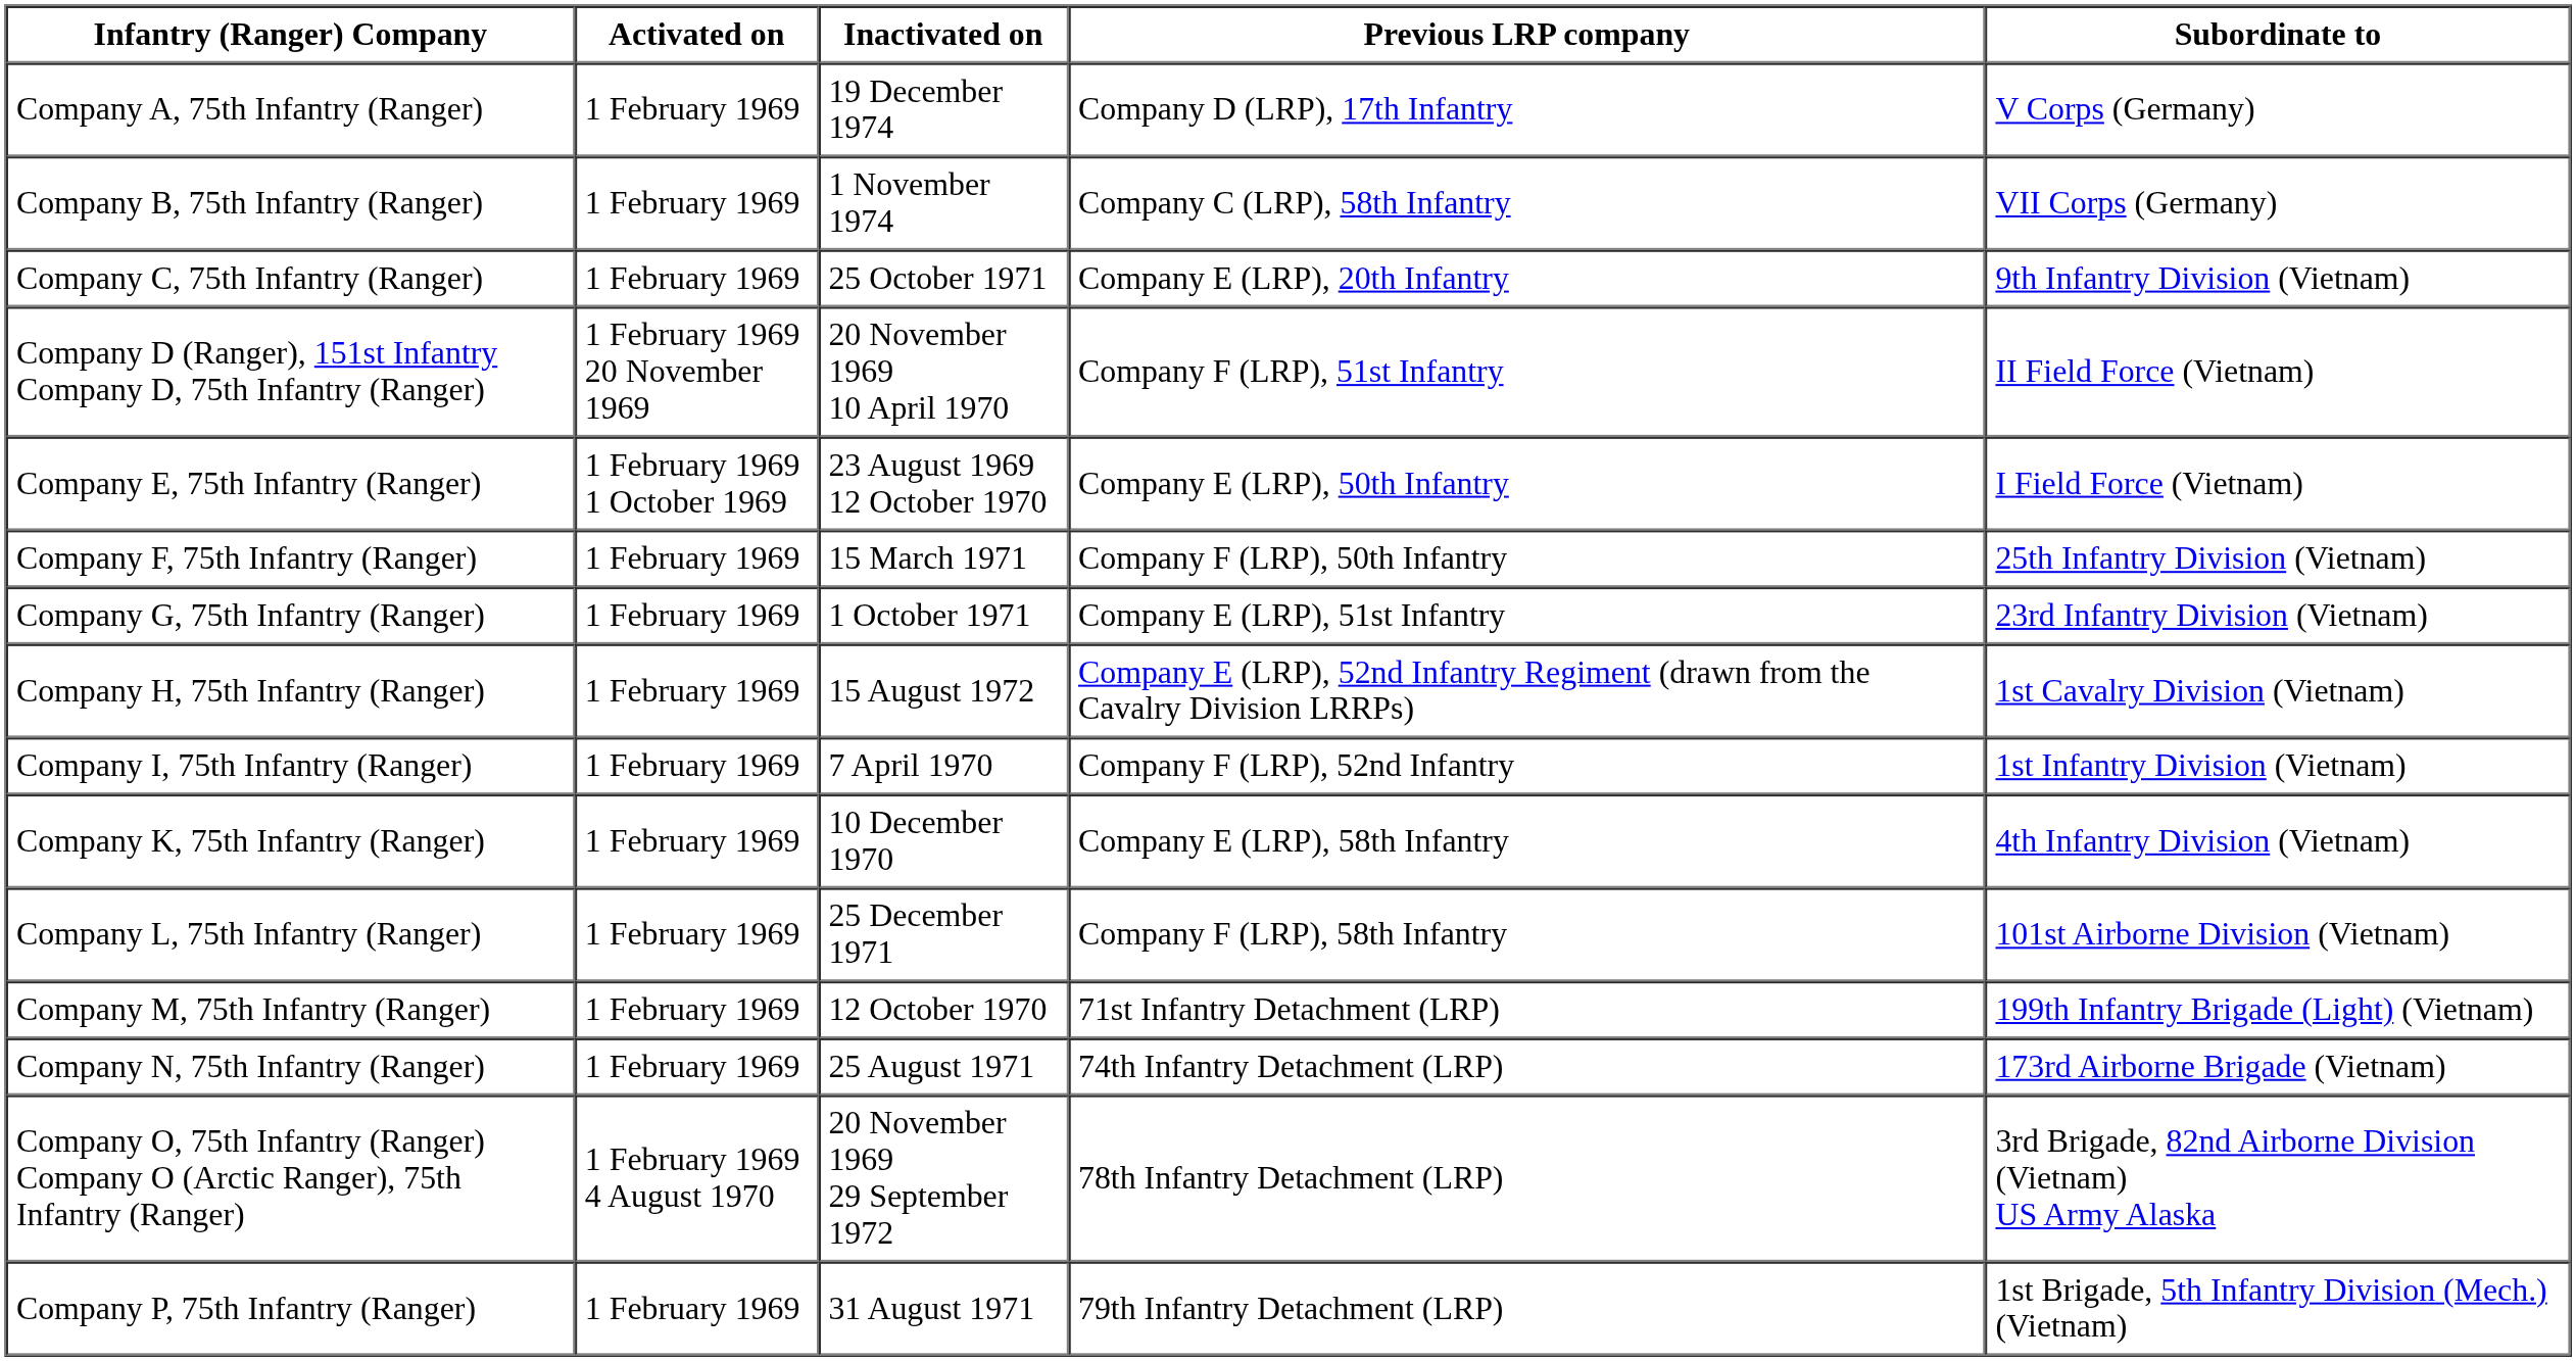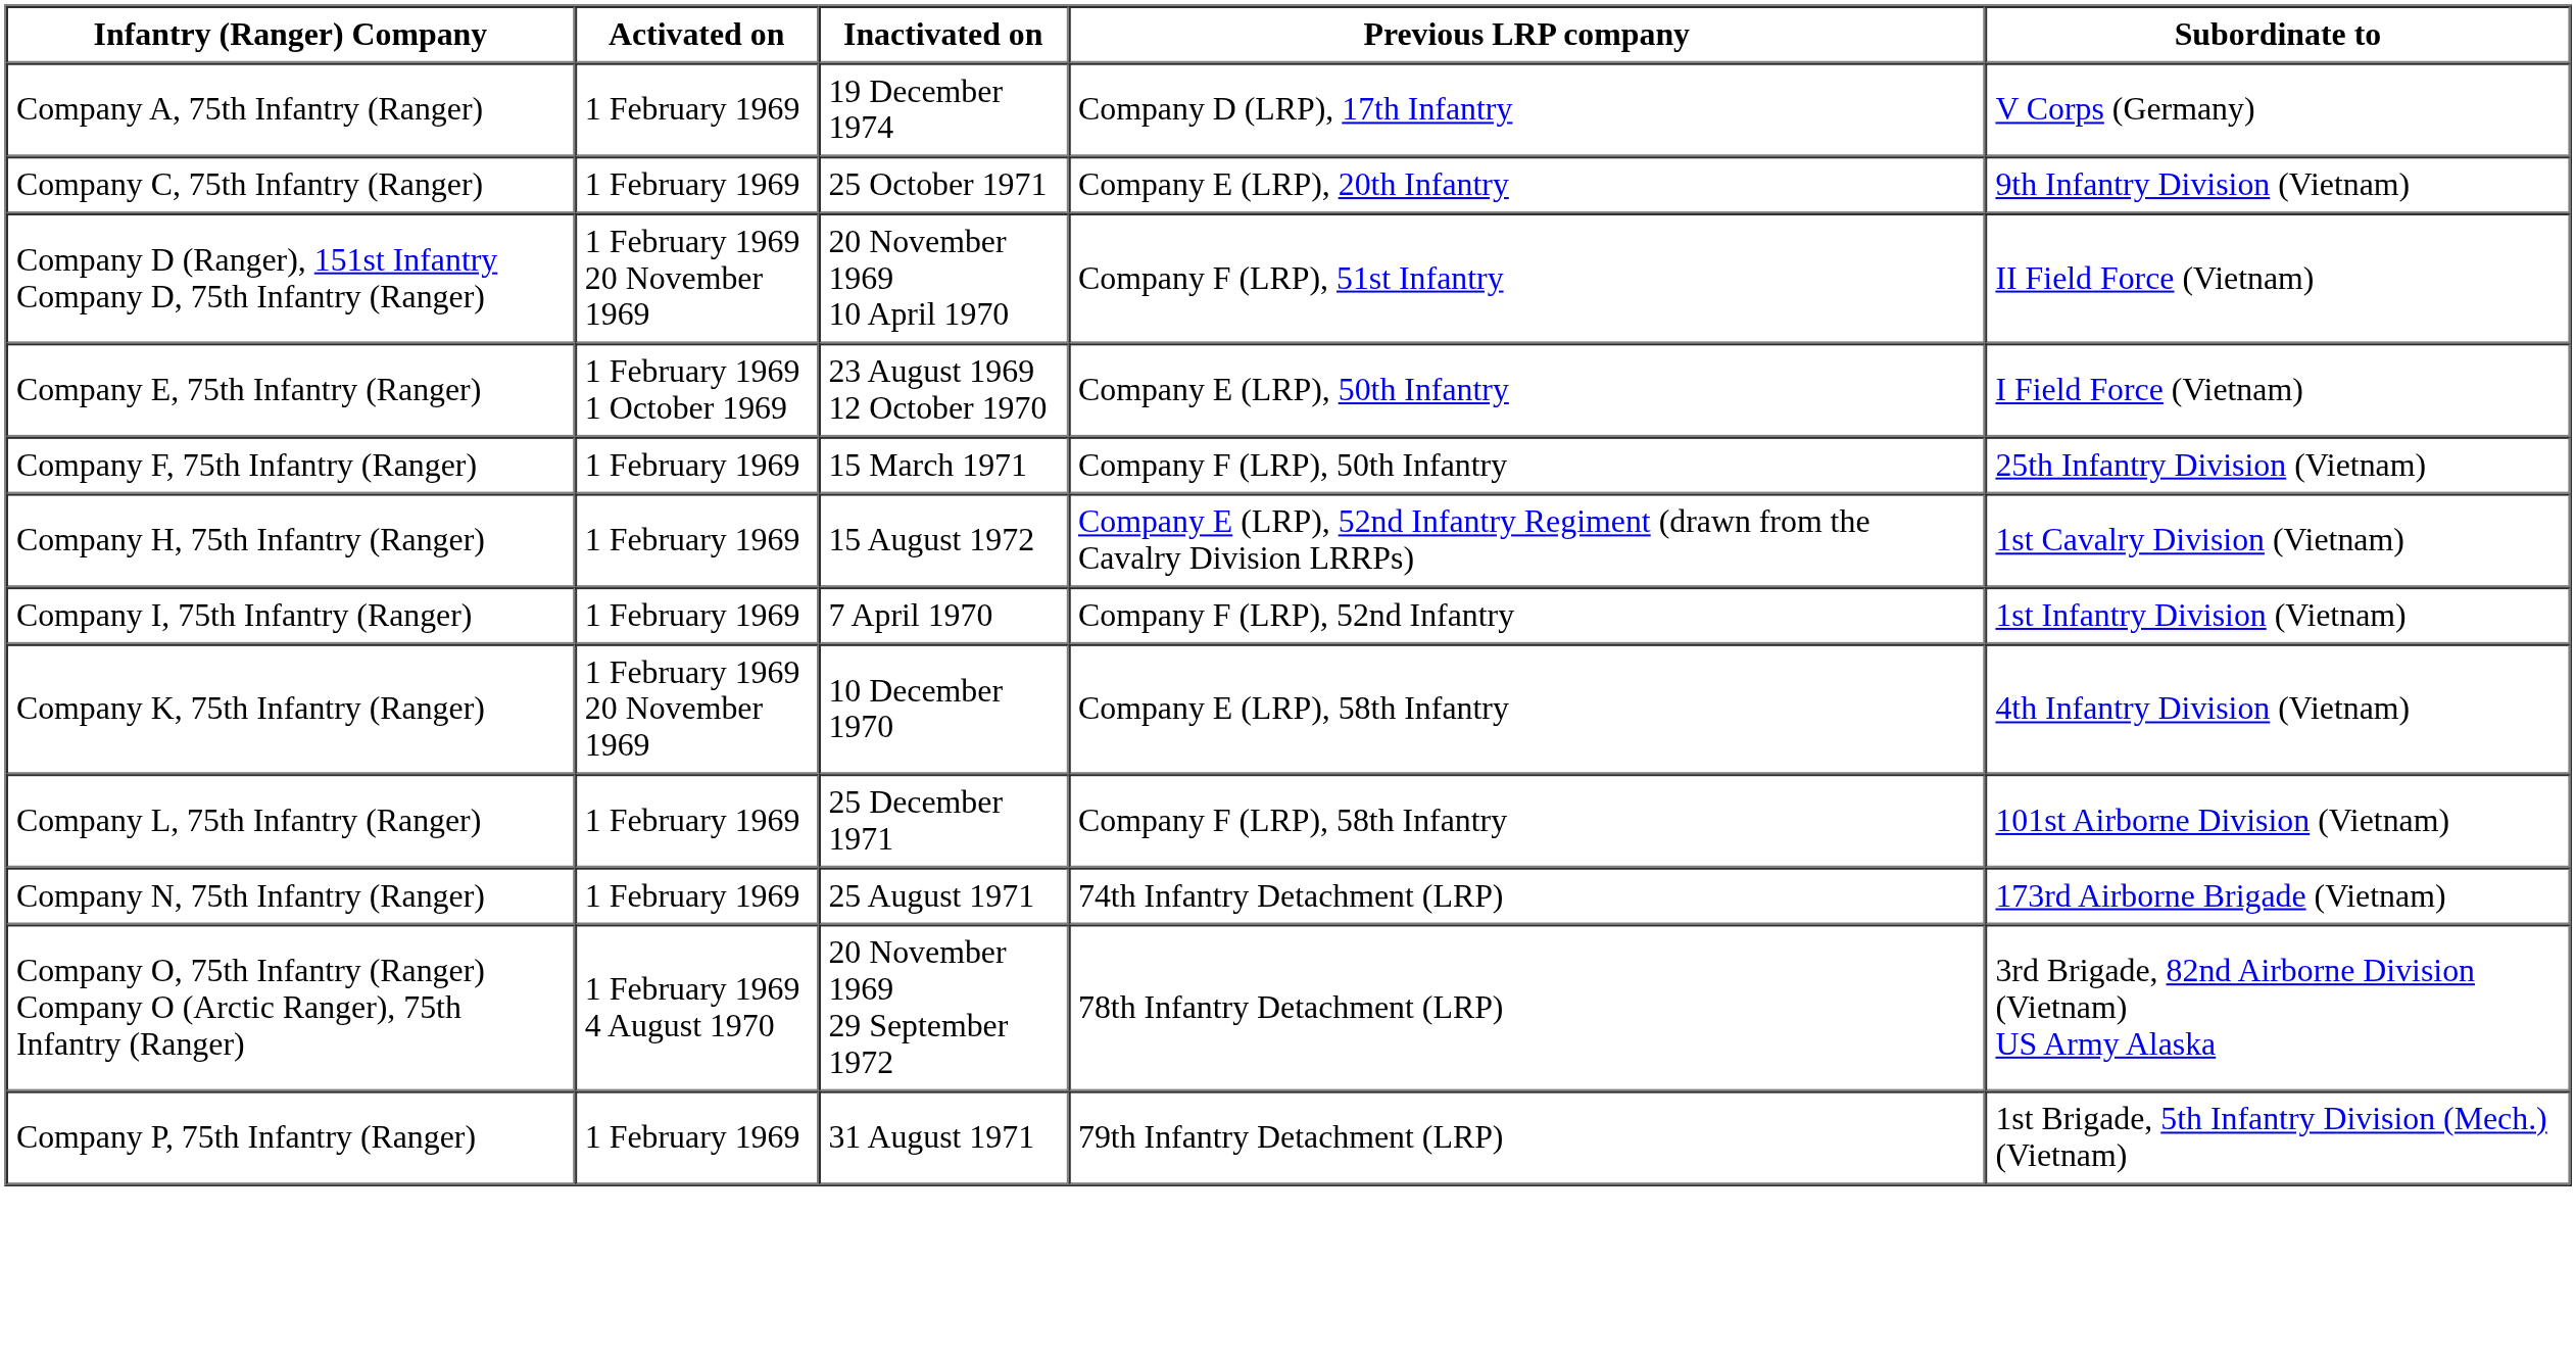 <table border=1 cellpadding=4 cellspacing=0 style=" border:1 px #000000 solid;margin:1em auto;">
 <tr>
 <th>Infantry (Ranger) Company</th>
 <th>Activated on</th>
 <th>Inactivated on</th>
 <th>Previous LRP company</th>
 <th>Subordinate to</th>
 </tr>
 <tr>
 <td>Company A, 75th Infantry (Ranger)</td>
 <td>1 February 1969</td>
 <td>19 December 1974</td>
 <td>Company D (LRP), <a href='#'>17th Infantry</a></td>
 <td><a href='#'>V Corps</a> (Germany)</td>
-</tr>
-<tr>
-<td>Company B, 75th Infantry (Ranger)</td>
-<td>1 February 1969</td>
-<td>1 November 1974</td>
-<td>Company C (LRP), <a href='#'>58th Infantry</a></td>
-<td><a href='#'>VII Corps</a> (Germany)</td>
 </tr>
 <tr>
 <td>Company C, 75th Infantry (Ranger)</td>
 <td>1 February 1969</td>
 <td>25 October 1971</td>
 <td>Company E (LRP), <a href='#'>20th Infantry</a></td>
 <td><a href='#'>9th Infantry Division</a> (Vietnam)</td>
 </tr>
 <tr>
 <td>Company D (Ranger), <a href='#'>151st Infantry</a>  <br> Company D, 75th Infantry (Ranger)</td>
 <td>1 February 1969 <br> 20 November 1969</td>
 <td>20 November 1969 <br> 10 April 1970</td>
 <td>Company F (LRP), <a href='#'>51st Infantry</a></td>
 <td><a href='#'>II Field Force</a> (Vietnam)</td>
 </tr>
 <tr>
 <td>Company E, 75th Infantry (Ranger)</td>
 <td>1 February 1969 <br> 1 October 1969</td>
 <td>23 August 1969 <br> 12 October 1970</td>
 <td>Company E (LRP), <a href='#'>50th Infantry</a></td>
 <td><a href='#'>I Field Force</a> (Vietnam)</td>
 </tr>
 <tr>
 <td>Company F, 75th Infantry (Ranger)</td>
 <td>1 February 1969</td>
 <td>15 March 1971</td>
 <td>Company F (LRP), 50th Infantry</td>
 <td><a href='#'>25th Infantry Division</a> (Vietnam)</td>
 </tr>
 <tr>
-<td>Company G, 75th Infantry (Ranger)</td>
-<td>1 February 1969</td>
-<td>1 October 1971</td>
-<td>Company E (LRP), 51st Infantry</td>
-<td><a href='#'>23rd Infantry Division</a> (Vietnam)</td>
-</tr>
-<tr>
 <td>Company H, 75th Infantry (Ranger)</td>
 <td>1 February 1969</td>
 <td>15 August 1972</td>
 <td><a href='#'>Company E</a> (LRP), <a href='#'>52nd Infantry Regiment</a> (drawn from the Cavalry Division LRRPs)</td>
 <td><a href='#'>1st Cavalry Division</a> (Vietnam)</td>
 </tr>
 <tr>
 <td>Company I, 75th Infantry (Ranger)</td>
 <td>1 February 1969</td>
 <td>7 April 1970</td>
 <td>Company F (LRP), 52nd Infantry</td>
 <td><a href='#'>1st Infantry Division</a> (Vietnam)</td>
 </tr>
 <tr>
 <td>Company K, 75th Infantry (Ranger)</td>
-<td>1 February 1969</td>
+<td>1 February 1969 <br> 20 November 1969</td>
 <td>10 December 1970</td>
 <td>Company E (LRP), 58th Infantry</td>
 <td><a href='#'>4th Infantry Division</a> (Vietnam)</td>
 </tr>
 <tr>
 <td>Company L, 75th Infantry (Ranger)</td>
 <td>1 February 1969</td>
 <td>25 December 1971</td>
 <td>Company F (LRP), 58th Infantry</td>
 <td><a href='#'>101st Airborne Division</a> (Vietnam)</td>
-</tr>
-<tr>
-<td>Company M, 75th Infantry (Ranger)</td>
-<td>1 February 1969</td>
-<td>12 October 1970</td>
-<td>71st Infantry Detachment (LRP)</td>
-<td><a href='#'>199th Infantry Brigade (Light)</a> (Vietnam)</td>
 </tr>
 <tr>
 <td>Company N, 75th Infantry (Ranger)</td>
 <td>1 February 1969</td>
 <td>25 August 1971</td>
 <td>74th Infantry Detachment (LRP)</td>
 <td><a href='#'>173rd Airborne Brigade</a> (Vietnam)</td>
 </tr>
 <tr>
 <td>Company O, 75th Infantry (Ranger) <br> Company O (Arctic Ranger), 75th Infantry (Ranger)</td>
 <td>1 February 1969 <br> 4 August 1970</td>
 <td>20 November 1969 <br> 29 September 1972</td>
 <td>78th Infantry Detachment (LRP)</td>
 <td>3rd Brigade, <a href='#'>82nd Airborne Division</a> (Vietnam) <br> <a href='#'>US Army Alaska</a></td>
 </tr>
 <tr>
 <td>Company P, 75th Infantry (Ranger)</td>
 <td>1 February 1969</td>
 <td>31 August 1971</td>
 <td>79th Infantry Detachment (LRP)</td>
 <td>1st Brigade, <a href='#'>5th Infantry Division (Mech.)</a> (Vietnam)</td>
 </tr>
 </table>
